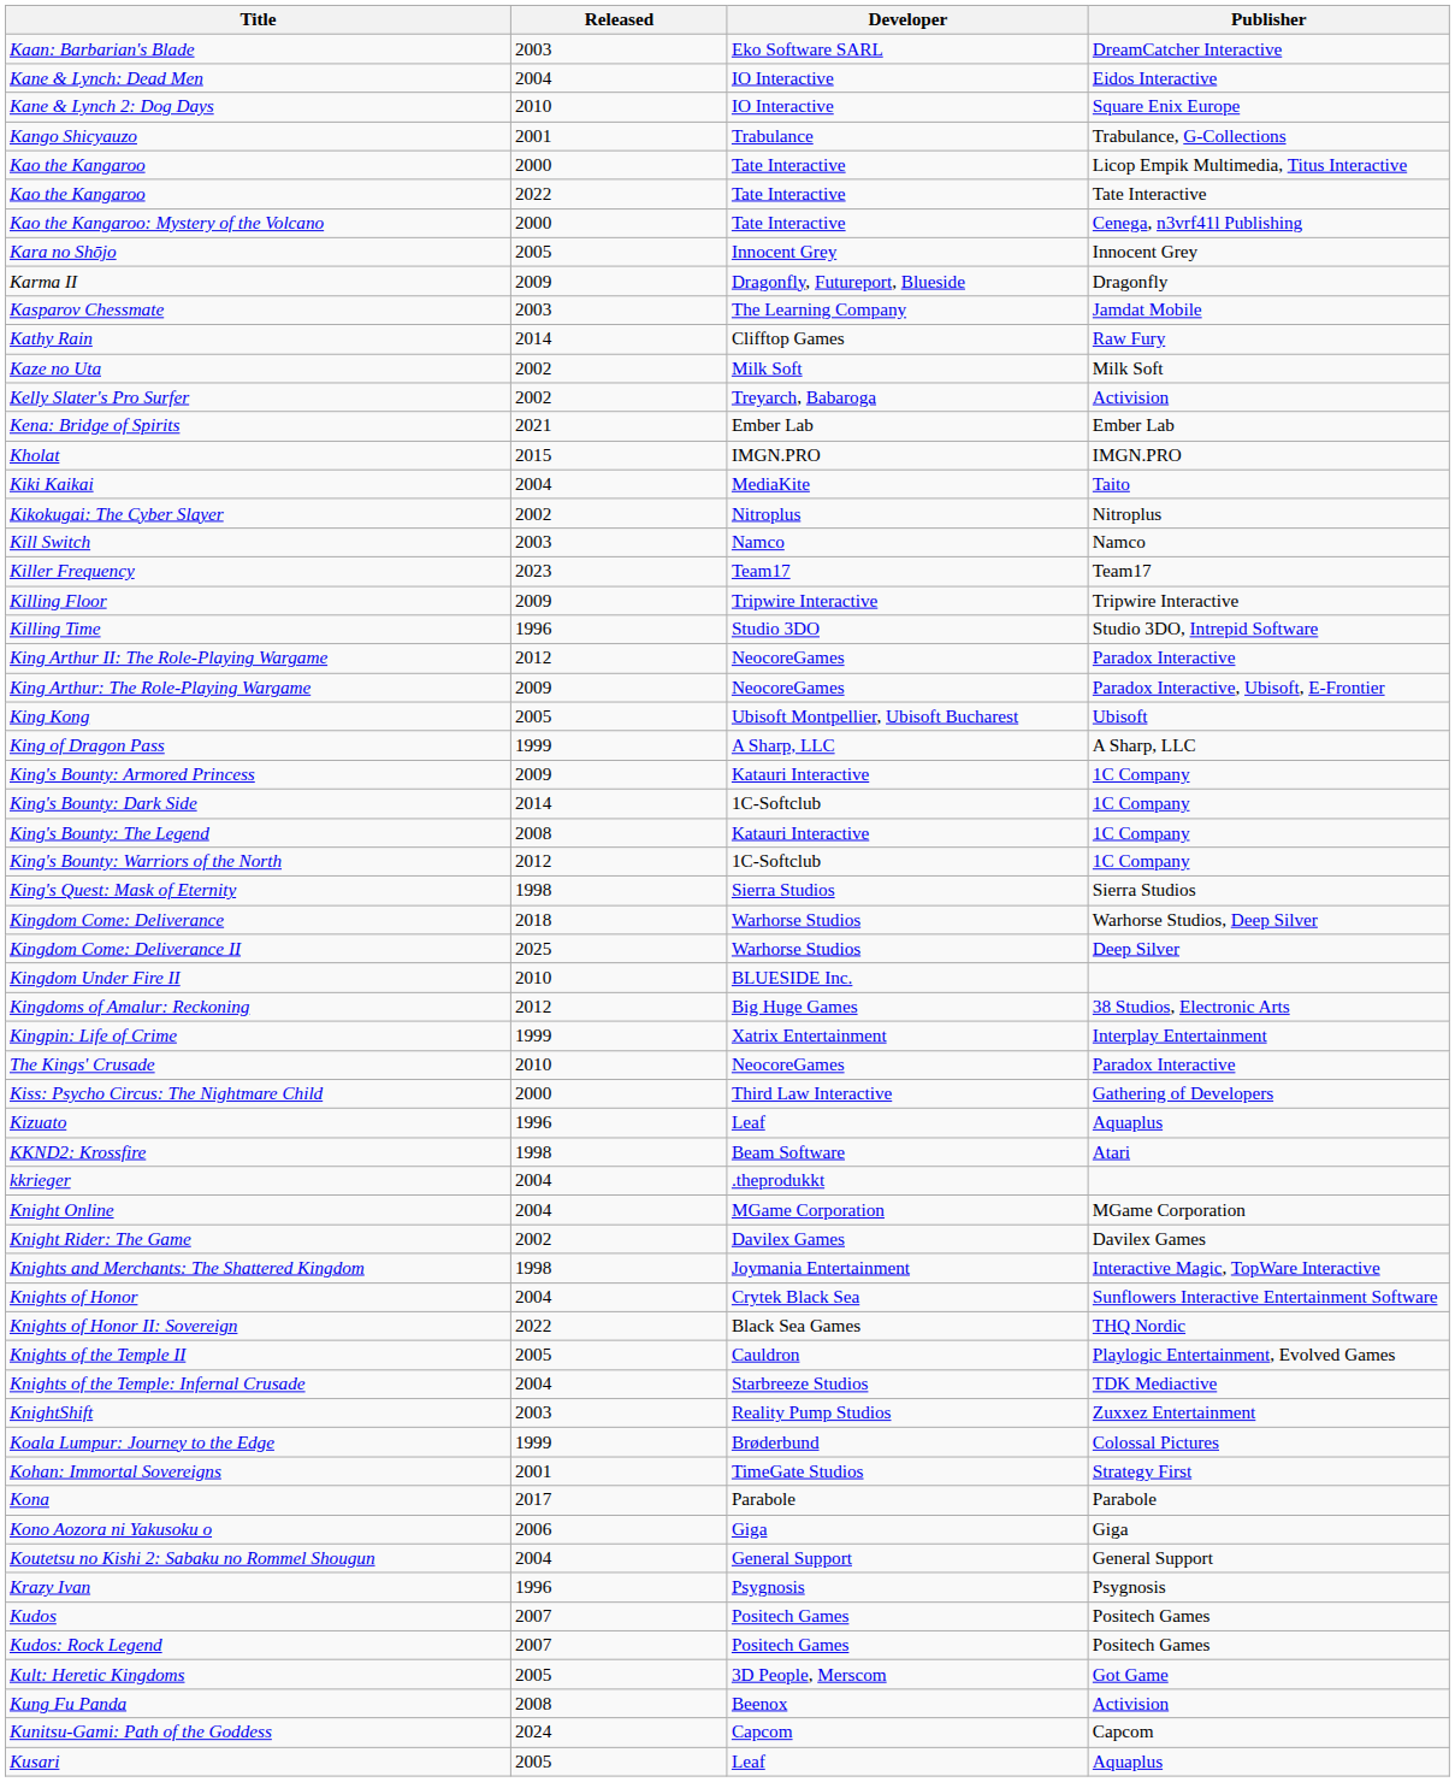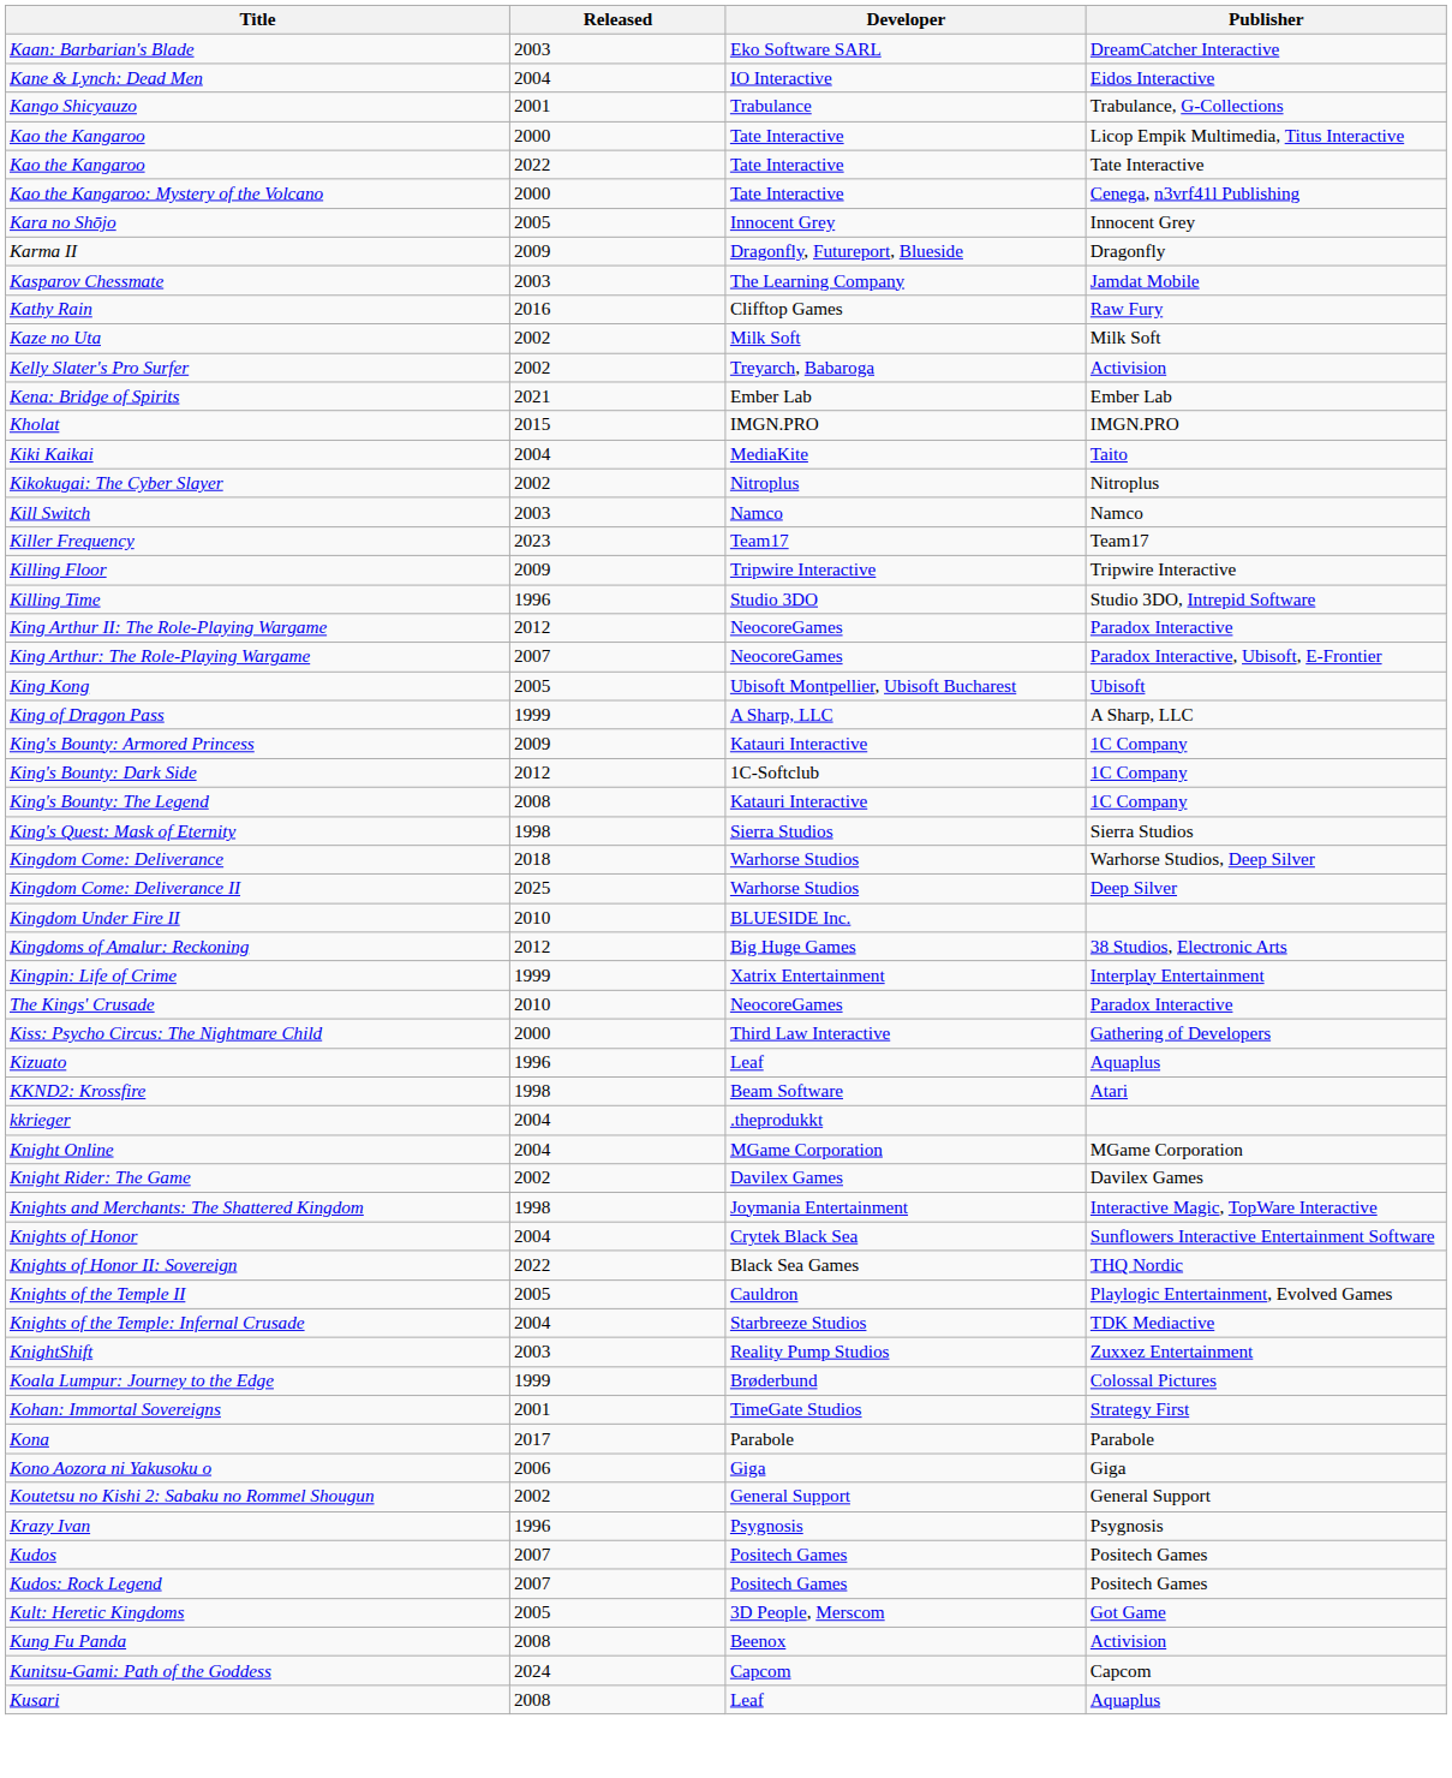 <table class="wikitable sortable" width="100%" style="margin:0px 0px">
 <tr>
 <th width=35%>Title</th>
 <th width=15%>Released</th>
 <th width=25%>Developer</th>
 <th width=25%>Publisher</th>
 </tr>
 <tr>
 <td><em><a href='#'>Kaan: Barbarian's Blade</a></em></td>
 <td>2003</td>
 <td><a href='#'>Eko Software SARL</a></td>
 <td><a href='#'>DreamCatcher Interactive</a></td>
 </tr>
 <tr>
 <td><em><a href='#'>Kane & Lynch: Dead Men</a></em></td>
 <td>2004</td>
 <td><a href='#'>IO Interactive</a></td>
 <td><a href='#'>Eidos Interactive</a></td>
-</tr>
-<tr>
-<td><a href='#'><em>Kane & Lynch 2: Dog Days</em></a></td>
-<td>2010</td>
-<td><a href='#'>IO Interactive</a></td>
-<td><a href='#'>Square Enix Europe</a></td>
 </tr>
 <tr>
 <td><em><a href='#'>Kango Shicyauzo</a></em></td>
 <td>2001</td>
 <td><a href='#'>Trabulance</a></td>
 <td>Trabulance, <a href='#'>G-Collections</a></td>
 </tr>
 <tr>
 <td><a href='#'><em>Kao the Kangaroo</em></a></td>
 <td>2000</td>
 <td><a href='#'>Tate Interactive</a></td>
 <td>Licop Empik Multimedia, <a href='#'>Titus Interactive</a></td>
 </tr>
 <tr>
 <td><a href='#'><em>Kao the Kangaroo</em></a></td>
 <td>2022</td>
 <td><a href='#'>Tate Interactive</a></td>
 <td>Tate Interactive</td>
 </tr>
 <tr>
 <td><em><a href='#'>Kao the Kangaroo: Mystery of the Volcano</a></em></td>
 <td>2000</td>
 <td><a href='#'>Tate Interactive</a></td>
 <td><a href='#'>Cenega</a>, <a href='#'>n3vrf41l Publishing</a></td>
 </tr>
 <tr>
 <td><em><a href='#'>Kara no Shōjo</a></em></td>
 <td>2005</td>
 <td><a href='#'>Innocent Grey</a></td>
 <td>Innocent Grey</td>
 </tr>
 <tr>
 <td><em>Karma II</em></td>
 <td>2009</td>
 <td><a href='#'>Dragonfly</a>, <a href='#'>Futureport</a>, <a href='#'>Blueside</a></td>
 <td>Dragonfly</td>
 </tr>
 <tr>
 <td><em><a href='#'>Kasparov Chessmate</a></em></td>
 <td>2003</td>
 <td><a href='#'>The Learning Company</a></td>
 <td><a href='#'>Jamdat Mobile</a></td>
 </tr>
 <tr>
 <td><em><a href='#'>Kathy Rain</a></em></td>
-<td>2014</td>
+<td>2016</td>
 <td>Clifftop Games</td>
 <td><a href='#'>Raw Fury</a></td>
 </tr>
 <tr>
 <td><em><a href='#'>Kaze no Uta</a></em></td>
 <td>2002</td>
 <td><a href='#'>Milk Soft</a></td>
 <td>Milk Soft</td>
 </tr>
 <tr>
 <td><em><a href='#'>Kelly Slater's Pro Surfer</a></em></td>
 <td>2002</td>
 <td><a href='#'>Treyarch</a>, <a href='#'>Babaroga</a></td>
 <td><a href='#'>Activision</a></td>
 </tr>
 <tr>
 <td><a href='#'><em>Kena: Bridge of Spirits</em></a></td>
 <td>2021</td>
 <td>Ember Lab</td>
 <td>Ember Lab</td>
 </tr>
 <tr>
 <td><a href='#'><em>Kholat</em></a></td>
 <td>2015</td>
 <td>IMGN.PRO</td>
 <td>IMGN.PRO</td>
 </tr>
 <tr>
 <td><em><a href='#'>Kiki Kaikai</a></em></td>
 <td>2004</td>
 <td><a href='#'>MediaKite</a></td>
 <td><a href='#'>Taito</a></td>
 </tr>
 <tr>
 <td><em><a href='#'>Kikokugai: The Cyber Slayer</a></em></td>
 <td>2002</td>
 <td><a href='#'>Nitroplus</a></td>
 <td>Nitroplus</td>
 </tr>
 <tr>
 <td><em><a href='#'>Kill Switch</a></em></td>
 <td>2003</td>
 <td><a href='#'>Namco</a></td>
 <td>Namco</td>
 </tr>
 <tr>
 <td><a href='#'><em>Killer Frequency</em></a></td>
 <td>2023</td>
 <td><a href='#'>Team17</a></td>
 <td>Team17</td>
 </tr>
 <tr>
 <td><em><a href='#'>Killing Floor</a></em></td>
 <td>2009</td>
 <td><a href='#'>Tripwire Interactive</a></td>
 <td>Tripwire Interactive</td>
 </tr>
 <tr>
 <td><em><a href='#'>Killing Time</a></em></td>
 <td>1996</td>
 <td><a href='#'>Studio 3DO</a></td>
 <td>Studio 3DO, <a href='#'>Intrepid Software</a></td>
 </tr>
 <tr>
 <td><a href='#'><em>King Arthur II: The Role-Playing Wargame</em></a></td>
 <td>2012</td>
 <td><a href='#'>NeocoreGames</a></td>
 <td><a href='#'>Paradox Interactive</a></td>
 </tr>
 <tr>
 <td><a href='#'><em>King Arthur: The Role-Playing Wargame</em></a></td>
-<td>2009</td>
+<td>2007</td>
 <td><a href='#'>NeocoreGames</a></td>
 <td><a href='#'>Paradox Interactive</a>, <a href='#'>Ubisoft</a>, <a href='#'>E-Frontier</a></td>
 </tr>
 <tr>
 <td><a href='#'><em>King Kong</em></a></td>
 <td>2005</td>
 <td><a href='#'>Ubisoft Montpellier</a>, <a href='#'>Ubisoft Bucharest</a></td>
 <td><a href='#'>Ubisoft</a></td>
 </tr>
 <tr>
 <td><em><a href='#'>King of Dragon Pass</a></em></td>
 <td>1999</td>
 <td><a href='#'>A Sharp, LLC</a></td>
 <td>A Sharp, LLC</td>
 </tr>
 <tr>
 <td><a href='#'><em>King's Bounty: Armored Princess</em></a></td>
 <td>2009</td>
 <td><a href='#'>Katauri Interactive</a></td>
 <td><a href='#'>1C Company</a></td>
 </tr>
 <tr>
 <td><a href='#'><em>King's Bounty: Dark Side</em></a></td>
-<td>2014</td>
+<td>2012</td>
 <td>1C-Softclub</td>
 <td><a href='#'>1C Company</a></td>
 </tr>
 <tr>
 <td><em><a href='#'>King's Bounty: The Legend</a></em></td>
 <td>2008</td>
 <td><a href='#'>Katauri Interactive</a></td>
-<td><a href='#'>1C Company</a></td>
-</tr>
-<tr>
-<td><a href='#'><em>King's Bounty: Warriors of the North</em></a></td>
-<td>2012</td>
-<td>1C-Softclub</td>
 <td><a href='#'>1C Company</a></td>
 </tr>
 <tr>
 <td><em><a href='#'>King's Quest: Mask of Eternity</a></em></td>
 <td>1998</td>
 <td><a href='#'>Sierra Studios</a></td>
 <td>Sierra Studios</td>
 </tr>
 <tr>
 <td><a href='#'><em>Kingdom Come: Deliverance</em></a></td>
 <td>2018</td>
 <td><a href='#'>Warhorse Studios</a></td>
 <td>Warhorse Studios, <a href='#'>Deep Silver</a></td>
 </tr>
 <tr>
 <td><a href='#'><em>Kingdom Come: Deliverance II</em></a></td>
 <td>2025</td>
 <td><a href='#'>Warhorse Studios</a></td>
 <td><a href='#'>Deep Silver</a></td>
 </tr>
 <tr>
 <td><em><a href='#'>Kingdom Under Fire II</a></em></td>
 <td>2010</td>
 <td><a href='#'>BLUESIDE Inc.</a></td>
 <td></td>
 </tr>
 <tr>
 <td><a href='#'><em>Kingdoms of Amalur: Reckoning</em></a></td>
 <td>2012</td>
 <td><a href='#'>Big Huge Games</a></td>
 <td><a href='#'>38 Studios</a>, <a href='#'>Electronic Arts</a></td>
 </tr>
 <tr>
 <td><em><a href='#'>Kingpin: Life of Crime</a></em></td>
 <td>1999</td>
 <td><a href='#'>Xatrix Entertainment</a></td>
 <td><a href='#'>Interplay Entertainment</a></td>
 </tr>
 <tr>
 <td><a href='#'><em>The Kings' Crusade</em></a></td>
 <td>2010</td>
 <td><a href='#'>NeocoreGames</a></td>
 <td><a href='#'>Paradox Interactive</a></td>
 </tr>
 <tr>
 <td><em><a href='#'>Kiss: Psycho Circus: The Nightmare Child</a></em></td>
 <td>2000</td>
 <td><a href='#'>Third Law Interactive</a></td>
 <td><a href='#'>Gathering of Developers</a></td>
 </tr>
 <tr>
 <td><em><a href='#'>Kizuato</a></em></td>
 <td>1996</td>
 <td><a href='#'>Leaf</a></td>
 <td><a href='#'>Aquaplus</a></td>
 </tr>
 <tr>
 <td><em><a href='#'>KKND2: Krossfire</a></em></td>
 <td>1998</td>
 <td><a href='#'>Beam Software</a></td>
 <td><a href='#'>Atari</a></td>
 </tr>
 <tr>
 <td><em><a href='#'>kkrieger</a></em></td>
 <td>2004</td>
 <td><a href='#'>.theprodukkt</a></td>
 <td></td>
 </tr>
 <tr>
 <td><em><a href='#'>Knight Online</a></em></td>
 <td>2004</td>
 <td><a href='#'>MGame Corporation</a></td>
 <td>MGame Corporation</td>
 </tr>
 <tr>
 <td><em><a href='#'>Knight Rider: The Game</a></em></td>
 <td>2002</td>
 <td><a href='#'>Davilex Games</a></td>
 <td>Davilex Games</td>
 </tr>
 <tr>
 <td><em><a href='#'>Knights and Merchants: The Shattered Kingdom</a></em></td>
 <td>1998</td>
 <td><a href='#'>Joymania Entertainment</a></td>
 <td><a href='#'>Interactive Magic</a>, <a href='#'>TopWare Interactive</a></td>
 </tr>
 <tr>
 <td><em><a href='#'>Knights of Honor</a></em></td>
 <td>2004</td>
 <td><a href='#'>Crytek Black Sea</a></td>
 <td><a href='#'>Sunflowers Interactive Entertainment Software</a></td>
 </tr>
 <tr>
 <td><a href='#'><em>Knights of Honor II: Sovereign</em></a></td>
 <td>2022</td>
 <td>Black Sea Games</td>
 <td><a href='#'>THQ Nordic</a></td>
 </tr>
 <tr>
 <td><em><a href='#'>Knights of the Temple II</a></em></td>
 <td>2005</td>
 <td><a href='#'>Cauldron</a></td>
 <td><a href='#'>Playlogic Entertainment</a>, Evolved Games</td>
 </tr>
 <tr>
 <td><em><a href='#'>Knights of the Temple: Infernal Crusade</a></em></td>
 <td>2004</td>
 <td><a href='#'>Starbreeze Studios</a></td>
 <td><a href='#'>TDK Mediactive</a></td>
 </tr>
 <tr>
 <td><em><a href='#'>KnightShift</a></em></td>
 <td>2003</td>
 <td><a href='#'>Reality Pump Studios</a></td>
 <td><a href='#'>Zuxxez Entertainment</a></td>
 </tr>
 <tr>
 <td><em><a href='#'>Koala Lumpur: Journey to the Edge</a></em></td>
 <td>1999</td>
 <td><a href='#'>Brøderbund</a></td>
 <td><a href='#'>Colossal Pictures</a></td>
 </tr>
 <tr>
 <td><em><a href='#'>Kohan: Immortal Sovereigns</a></em></td>
 <td>2001</td>
 <td><a href='#'>TimeGate Studios</a></td>
 <td><a href='#'>Strategy First</a></td>
 </tr>
 <tr>
 <td><a href='#'><em>Kona</em></a></td>
 <td>2017</td>
 <td>Parabole</td>
 <td>Parabole</td>
 </tr>
 <tr>
 <td><em><a href='#'>Kono Aozora ni Yakusoku o</a></em></td>
 <td>2006</td>
 <td><a href='#'>Giga</a></td>
 <td>Giga</td>
 </tr>
 <tr>
 <td><em><a href='#'>Koutetsu no Kishi 2: Sabaku no Rommel Shougun</a></em></td>
-<td>2004</td>
+<td>2002</td>
 <td><a href='#'>General Support</a></td>
 <td>General Support</td>
 </tr>
 <tr>
 <td><em><a href='#'>Krazy Ivan</a></em></td>
 <td>1996</td>
 <td><a href='#'>Psygnosis</a></td>
 <td>Psygnosis</td>
 </tr>
 <tr>
 <td><em><a href='#'>Kudos</a></em></td>
 <td>2007</td>
 <td><a href='#'>Positech Games</a></td>
 <td>Positech Games</td>
 </tr>
 <tr>
 <td><em><a href='#'>Kudos: Rock Legend</a></em></td>
 <td>2007</td>
 <td><a href='#'>Positech Games</a></td>
 <td>Positech Games</td>
 </tr>
 <tr>
 <td><em><a href='#'>Kult: Heretic Kingdoms</a></em></td>
 <td>2005</td>
 <td><a href='#'>3D People</a>, <a href='#'>Merscom</a></td>
 <td><a href='#'>Got Game</a></td>
 </tr>
 <tr>
 <td><em><a href='#'>Kung Fu Panda</a></em></td>
 <td>2008</td>
 <td><a href='#'>Beenox</a></td>
 <td><a href='#'>Activision</a></td>
 </tr>
 <tr>
 <td><a href='#'><em>Kunitsu-Gami: Path of the Goddess</em></a></td>
 <td>2024</td>
 <td><a href='#'>Capcom</a></td>
 <td>Capcom</td>
 </tr>
 <tr>
 <td><em><a href='#'>Kusari</a></em></td>
-<td>2005</td>
+<td>2008</td>
 <td><a href='#'>Leaf</a></td>
 <td><a href='#'>Aquaplus</a></td>
 </tr>
 </table>
